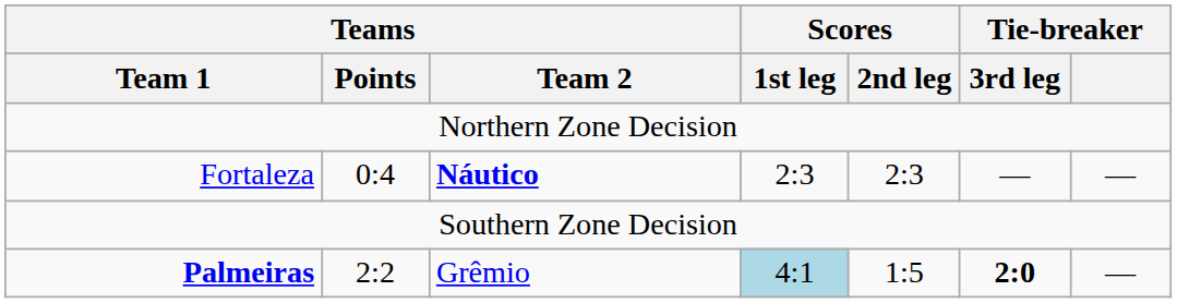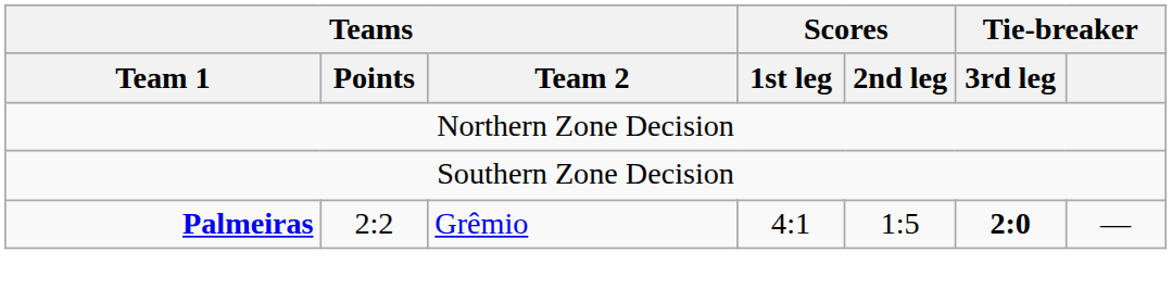 <table class="wikitable" style="text-align:center;">
 <tr>
 <th colspan=3>Teams</th>
 <th colspan=2>Scores</th>
 <th colspan=2>Tie-breaker</th>
 </tr>
 <tr>
 <th width="175">Team 1</th>
 <th width="50">Points</th>
 <th width="175">Team 2</th>
 <th width="55">1st leg</th>
 <th width="55">2nd leg</th>
 <th width="55">3rd leg</th>
 <th width="50"></th>
 </tr>
 <tr>
 <td agin=center colspan="7">Northern Zone Decision</td>
 </tr>
 <tr>
-<td align=right><a href='#'>Fortaleza</a> </td>
-<td>0:4</td>
-<td align=left> <strong><a href='#'>Náutico</a></strong></td>
-<td>2:3</td>
-<td>2:3</td>
-<td>—</td>
-<td>—</td>
-</tr>
-<tr>
 <td agin=center colspan="7">Southern Zone Decision</td>
 </tr>
 <tr>
 <td align=right><strong><a href='#'>Palmeiras</a></strong> </td>
 <td>2:2</td>
 <td align=left> <a href='#'>Grêmio</a></td>
-<td style="background: lightblue;">4:1</td>
+<td>4:1</td>
 <td>1:5</td>
 <td><strong>2:0</strong></td>
 <td>—</td>
 </tr>
 </table>
